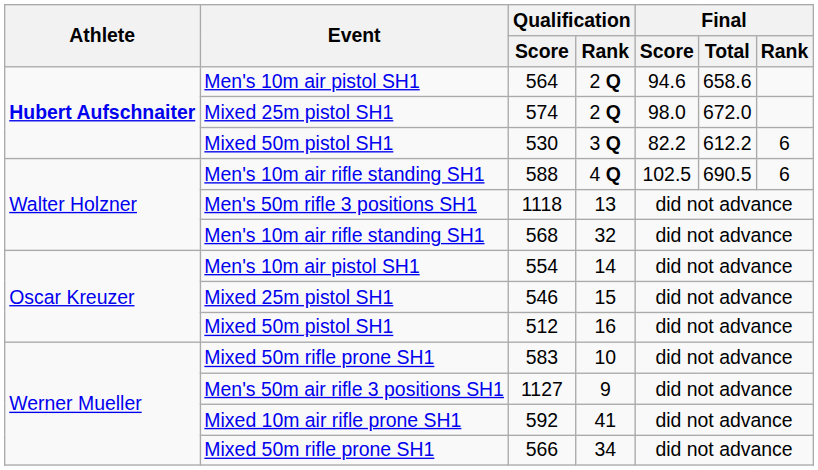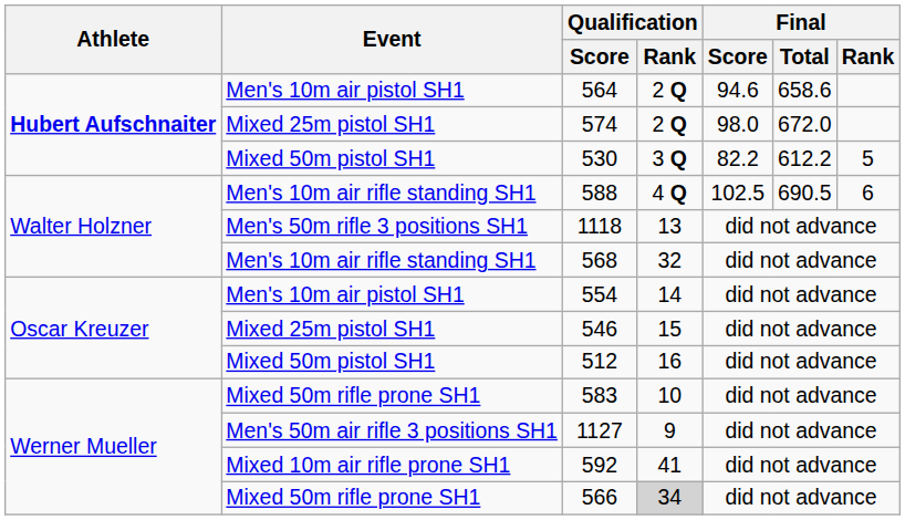 <table class=wikitable style="font-size:90%">
 <tr>
 <th rowspan="2">Athlete</th>
 <th rowspan="2">Event</th>
 <th colspan="2">Qualification</th>
 <th colspan="3">Final</th>
 </tr>
 <tr>
 <th>Score</th>
 <th>Rank</th>
 <th>Score</th>
 <th>Total</th>
 <th>Rank</th>
 </tr>
 <tr>
 <td rowspan="3"><strong><a href='#'>Hubert Aufschnaiter</a></strong></td>
 <td><a href='#'>Men's 10m air pistol SH1</a></td>
 <td align=center>564</td>
 <td align=center>2 <strong>Q</strong></td>
 <td align=center>94.6</td>
 <td align=center>658.6</td>
 <td align=center></td>
 </tr>
 <tr>
 <td><a href='#'>Mixed 25m pistol SH1</a></td>
 <td align=center>574</td>
 <td align=center>2 <strong>Q</strong></td>
 <td align=center>98.0</td>
 <td align=center>672.0</td>
 <td align=center></td>
 </tr>
 <tr>
 <td><a href='#'>Mixed 50m pistol SH1</a></td>
 <td align=center>530</td>
 <td align=center>3 <strong>Q</strong></td>
 <td align=center>82.2</td>
 <td align=center>612.2</td>
-<td align=center>6</td>
+<td align=center>5</td>
 </tr>
 <tr>
 <td rowspan="3"><a href='#'>Walter Holzner</a></td>
 <td><a href='#'>Men's 10m air rifle standing SH1</a></td>
 <td align=center>588</td>
 <td align=center>4 <strong>Q</strong></td>
 <td align=center>102.5</td>
 <td align=center>690.5</td>
 <td align=center>6</td>
 </tr>
 <tr>
 <td><a href='#'>Men's 50m rifle 3 positions SH1</a></td>
 <td align=center>1118</td>
 <td align=center>13</td>
 <td align=center colspan="3">did not advance</td>
 </tr>
 <tr>
 <td><a href='#'>Men's 10m air rifle standing SH1</a></td>
 <td align=center>568</td>
 <td align=center>32</td>
 <td align=center colspan="3">did not advance</td>
 </tr>
 <tr>
 <td rowspan="3"><a href='#'>Oscar Kreuzer</a></td>
 <td><a href='#'>Men's 10m air pistol SH1</a></td>
 <td align=center>554</td>
 <td align=center>14</td>
 <td align=center colspan="3">did not advance</td>
 </tr>
 <tr>
 <td><a href='#'>Mixed 25m pistol SH1</a></td>
 <td align=center>546</td>
 <td align=center>15</td>
 <td align=center colspan="3">did not advance</td>
 </tr>
 <tr>
 <td><a href='#'>Mixed 50m pistol SH1</a></td>
 <td align=center>512</td>
 <td align=center>16</td>
 <td align=center colspan="3">did not advance</td>
 </tr>
 <tr>
 <td rowspan="4"><a href='#'>Werner Mueller</a></td>
 <td><a href='#'>Mixed 50m rifle prone SH1</a></td>
 <td align=center>583</td>
 <td align=center>10</td>
 <td align=center colspan="3">did not advance</td>
 </tr>
 <tr>
 <td><a href='#'>Men's 50m air rifle 3 positions SH1</a></td>
 <td align=center>1127</td>
 <td align=center>9</td>
 <td align=center colspan="3">did not advance</td>
 </tr>
 <tr>
 <td><a href='#'>Mixed 10m air rifle prone SH1</a></td>
 <td align=center>592</td>
 <td align=center>41</td>
 <td align=center colspan="3">did not advance</td>
 </tr>
 <tr>
 <td><a href='#'>Mixed 50m rifle prone SH1</a></td>
 <td align=center>566</td>
-<td align=center>34</td>
+<td align=center style="background: lightgrey;">34</td>
 <td align=center colspan="3">did not advance</td>
 </tr>
 </table>
